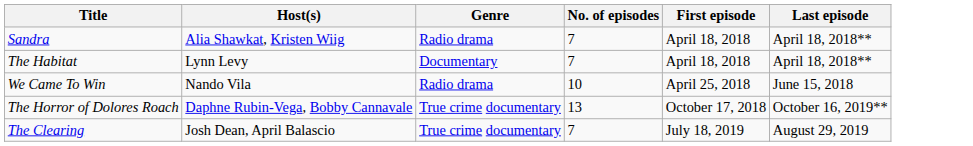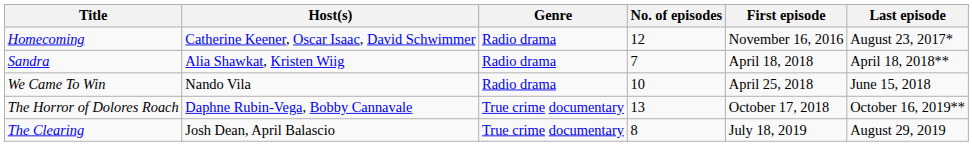 <table class="wikitable sortable">
 <tr>
 <th>Title</th>
 <th>Host(s)</th>
 <th>Genre</th>
 <th>No. of episodes</th>
 <th>First episode</th>
 <th>Last episode</th>
 </tr>
 <tr>
+<td><em><a href='#'>Homecoming</a></em></td>
+<td><a href='#'>Catherine Keener</a>, <a href='#'>Oscar Isaac</a>, <a href='#'>David Schwimmer</a></td>
+<td><a href='#'>Radio drama</a></td>
+<td>12</td>
+<td>November 16, 2016</td>
+<td>August 23, 2017*</td>
+</tr>
+<tr>
 <td><a href='#'><em>Sandra</em></a></td>
 <td><a href='#'>Alia Shawkat</a>, <a href='#'>Kristen Wiig</a></td>
 <td><a href='#'>Radio drama</a></td>
-<td>7</td>
-<td>April 18, 2018</td>
-<td>April 18, 2018**</td>
-</tr>
-<tr>
-<td><em>The Habitat</em></td>
-<td>Lynn Levy</td>
-<td><a href='#'>Documentary</a></td>
 <td>7</td>
 <td>April 18, 2018</td>
 <td>April 18, 2018**</td>
 </tr>
 <tr>
 <td><em>We Came To Win</em></td>
 <td>Nando Vila</td>
 <td><a href='#'>Radio drama</a></td>
 <td>10</td>
 <td>April 25, 2018</td>
 <td>June 15, 2018</td>
 </tr>
 <tr>
 <td><em>The Horror of Dolores Roach</em></td>
 <td><a href='#'>Daphne Rubin-Vega</a>, <a href='#'>Bobby Cannavale</a></td>
 <td><a href='#'>True crime</a> <a href='#'>documentary</a></td>
 <td>13</td>
 <td>October 17, 2018</td>
 <td>October 16, 2019**</td>
 </tr>
 <tr>
 <td><em><a href='#'>The Clearing</a></em></td>
 <td>Josh Dean, April Balascio</td>
 <td><a href='#'>True crime</a> <a href='#'>documentary</a></td>
-<td>7</td>
+<td>8</td>
 <td>July 18, 2019</td>
 <td>August 29, 2019</td>
 </tr>
 </table>
